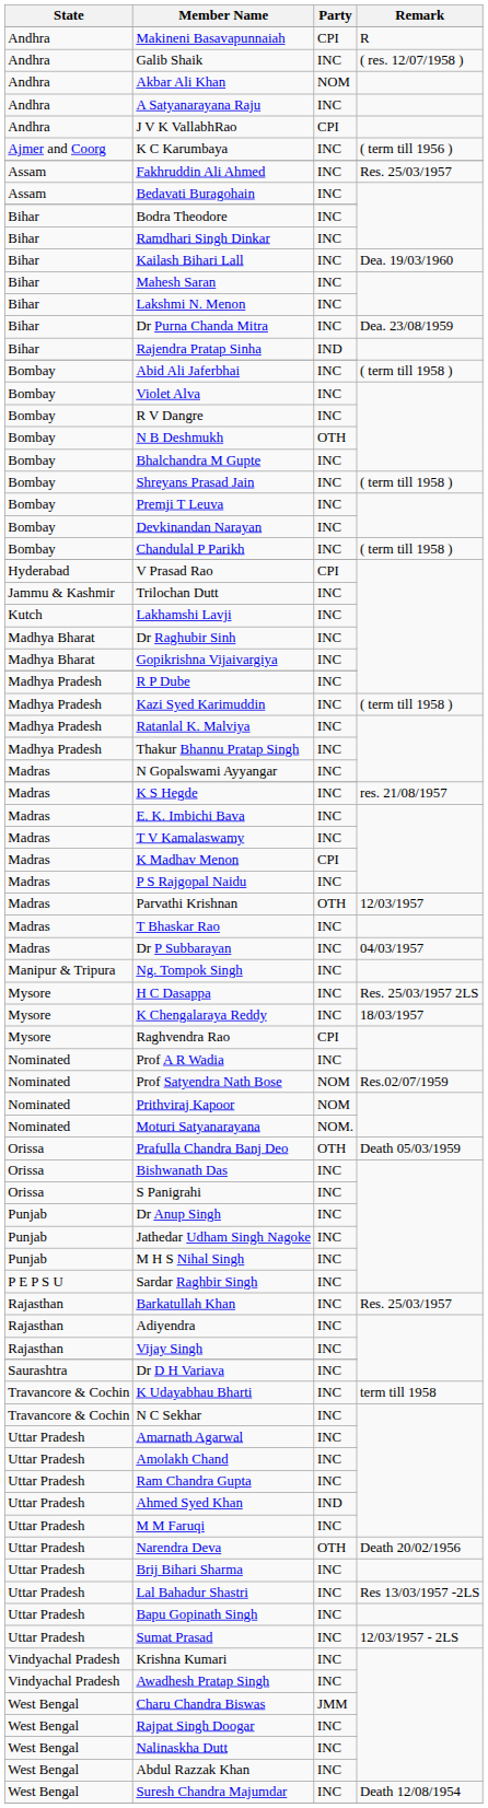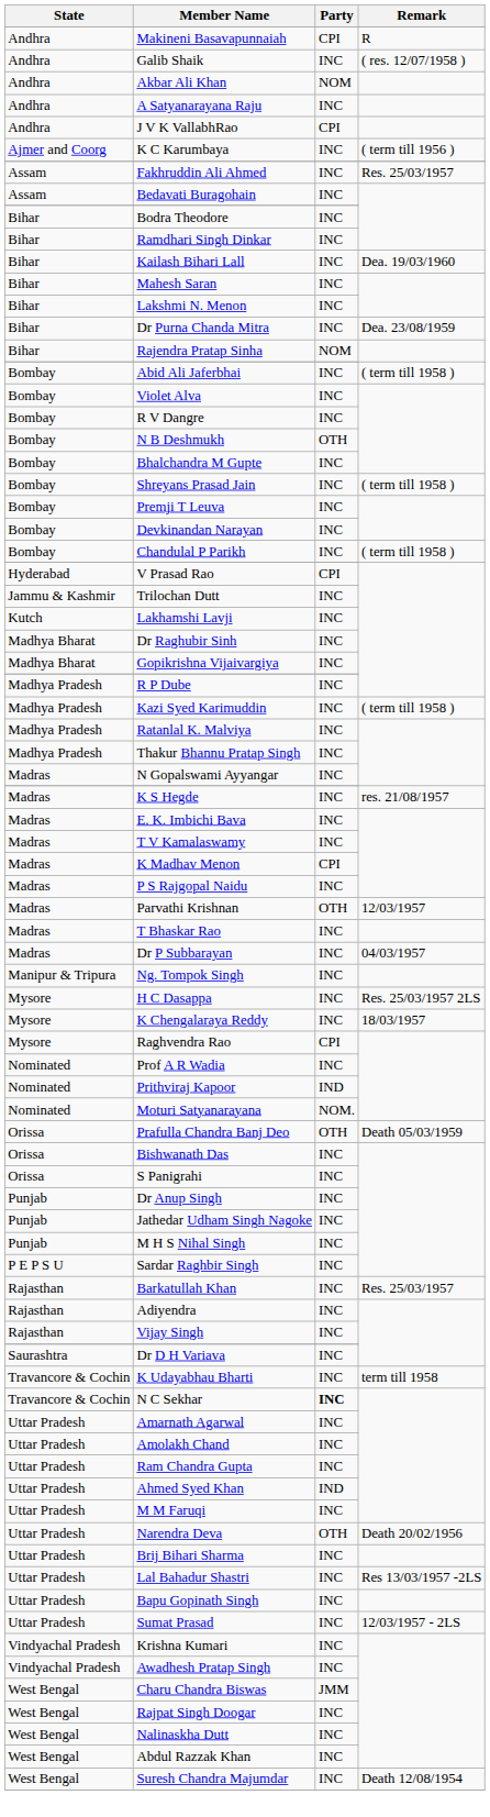 <table class="wikitable sortable">
 <tr>
 <th>State</th>
 <th>Member Name</th>
 <th>Party</th>
 <th>Remark</th>
 </tr>
 <tr>
 </tr>
 <tr>
 <td>Andhra</td>
 <td><a href='#'>Makineni Basavapunnaiah</a></td>
 <td>CPI</td>
 <td>R</td>
 </tr>
 <tr>
 <td>Andhra</td>
 <td>Galib Shaik</td>
 <td>INC</td>
 <td>( res. 12/07/1958 )</td>
 </tr>
 <tr>
 <td>Andhra</td>
 <td><a href='#'>Akbar Ali Khan</a></td>
 <td>NOM</td>
 <td></td>
 </tr>
 <tr>
 <td>Andhra</td>
 <td><a href='#'>A Satyanarayana Raju</a></td>
 <td>INC</td>
 <td></td>
 </tr>
 <tr>
 <td>Andhra</td>
 <td>J V K VallabhRao</td>
 <td>CPI</td>
 <td></td>
 </tr>
 <tr>
 <td><a href='#'>Ajmer</a> and <a href='#'>Coorg</a></td>
 <td>K C Karumbaya</td>
 <td>INC</td>
 <td>( term till 1956 )</td>
 </tr>
 <tr>
 </tr>
 <tr>
 <td>Assam</td>
 <td><a href='#'>Fakhruddin Ali Ahmed</a></td>
 <td>INC</td>
 <td>Res. 25/03/1957</td>
 </tr>
 <tr>
 <td>Assam</td>
 <td><a href='#'>Bedavati Buragohain </a></td>
 <td>INC</td>
 </tr>
 <tr>
 </tr>
 <tr>
 <td>Bihar</td>
 <td>Bodra Theodore</td>
 <td>INC</td>
 </tr>
 <tr>
 <td>Bihar</td>
 <td><a href='#'>Ramdhari Singh Dinkar</a></td>
 <td>INC</td>
 </tr>
 <tr>
 <td>Bihar</td>
 <td><a href='#'>Kailash Bihari Lall</a></td>
 <td>INC</td>
 <td>Dea. 19/03/1960</td>
 </tr>
 <tr>
 <td>Bihar</td>
 <td><a href='#'>Mahesh Saran</a></td>
 <td>INC</td>
 </tr>
 <tr>
 <td>Bihar</td>
 <td><a href='#'>Lakshmi N. Menon</a></td>
 <td>INC</td>
 </tr>
 <tr>
 <td>Bihar</td>
 <td>Dr <a href='#'>Purna Chanda Mitra</a></td>
 <td>INC</td>
 <td>Dea. 23/08/1959</td>
 </tr>
 <tr>
 <td>Bihar</td>
 <td><a href='#'>Rajendra Pratap Sinha</a></td>
-<td>IND</td>
+<td>NOM</td>
 </tr>
 <tr>
 </tr>
 <tr>
 <td>Bombay</td>
 <td><a href='#'>Abid Ali Jaferbhai</a></td>
 <td>INC</td>
 <td>( term till 1958 )</td>
 </tr>
 <tr>
 <td>Bombay</td>
 <td><a href='#'>Violet Alva</a></td>
 <td>INC</td>
 </tr>
 <tr>
 <td>Bombay</td>
 <td>R V Dangre</td>
 <td>INC</td>
 </tr>
 <tr>
 <td>Bombay</td>
 <td><a href='#'>N B Deshmukh</a></td>
 <td>OTH</td>
 </tr>
 <tr>
 <td>Bombay</td>
 <td><a href='#'>Bhalchandra M Gupte</a></td>
 <td>INC</td>
 </tr>
 <tr>
 <td>Bombay</td>
 <td><a href='#'>Shreyans Prasad Jain</a></td>
 <td>INC</td>
 <td>( term till 1958 )</td>
 </tr>
 <tr>
 <td>Bombay</td>
 <td><a href='#'>Premji T Leuva</a></td>
 <td>INC</td>
 </tr>
 <tr>
 <td>Bombay</td>
 <td><a href='#'>Devkinandan Narayan</a></td>
 <td>INC</td>
 </tr>
 <tr>
 <td>Bombay</td>
 <td><a href='#'>Chandulal P Parikh</a></td>
 <td>INC</td>
 <td>( term till 1958 )</td>
 </tr>
 <tr>
 </tr>
 <tr>
 <td>Hyderabad</td>
 <td>V Prasad Rao</td>
 <td>CPI</td>
 </tr>
 <tr>
 <td>Jammu & Kashmir</td>
 <td>Trilochan Dutt</td>
 <td>INC</td>
 </tr>
 <tr>
 <td>Kutch</td>
 <td><a href='#'>Lakhamshi Lavji</a></td>
 <td>INC</td>
 </tr>
 <tr>
 <td>Madhya Bharat</td>
 <td>Dr <a href='#'>Raghubir Sinh</a></td>
 <td>INC</td>
 </tr>
 <tr>
 <td>Madhya Bharat</td>
 <td><a href='#'>Gopikrishna Vijaivargiya</a></td>
 <td>INC</td>
 </tr>
 <tr>
 </tr>
 <tr>
 <td>Madhya Pradesh</td>
 <td><a href='#'>R P Dube</a></td>
 <td>INC</td>
 </tr>
 <tr>
 <td>Madhya Pradesh</td>
 <td><a href='#'>Kazi Syed Karimuddin</a></td>
 <td>INC</td>
 <td>( term till 1958 )</td>
 </tr>
 <tr>
 <td>Madhya Pradesh</td>
 <td><a href='#'>Ratanlal K. Malviya</a></td>
 <td>INC</td>
 </tr>
 <tr>
 <td>Madhya Pradesh</td>
 <td>Thakur <a href='#'>Bhannu Pratap Singh</a></td>
 <td>INC</td>
 </tr>
 <tr>
 <td>Madras</td>
 <td>N Gopalswami Ayyangar</td>
 <td>INC</td>
 </tr>
 <tr>
 </tr>
 <tr>
 <td>Madras</td>
 <td><a href='#'>K S Hegde</a></td>
 <td>INC</td>
 <td>res. 21/08/1957</td>
 </tr>
 <tr>
 <td>Madras</td>
 <td><a href='#'>E. K. Imbichi Bava</a></td>
 <td>INC</td>
 </tr>
 <tr>
 <td>Madras</td>
 <td><a href='#'>T V Kamalaswamy</a></td>
 <td>INC</td>
 </tr>
 <tr>
 <td>Madras</td>
 <td><a href='#'>K Madhav Menon</a></td>
 <td>CPI</td>
 </tr>
 <tr>
 <td>Madras</td>
 <td><a href='#'>P S Rajgopal Naidu</a></td>
 <td>INC</td>
 </tr>
 <tr>
 <td>Madras</td>
 <td>Parvathi Krishnan</td>
 <td>OTH</td>
 <td>12/03/1957</td>
 </tr>
 <tr>
 <td>Madras</td>
 <td><a href='#'>T Bhaskar Rao</a></td>
 <td>INC</td>
 <td></td>
 </tr>
 <tr>
 <td>Madras</td>
 <td>Dr <a href='#'>P Subbarayan</a></td>
 <td>INC</td>
 <td>04/03/1957</td>
 </tr>
 <tr>
 <td>Manipur & Tripura</td>
 <td><a href='#'>Ng. Tompok Singh</a></td>
 <td>INC</td>
 <td></td>
 </tr>
 <tr>
 <td>Mysore</td>
 <td><a href='#'>H C Dasappa</a></td>
 <td>INC</td>
 <td>Res. 25/03/1957 2LS</td>
 </tr>
 <tr>
 <td>Mysore</td>
 <td><a href='#'>K Chengalaraya Reddy</a></td>
 <td>INC</td>
 <td>18/03/1957</td>
 </tr>
 <tr>
 <td>Mysore</td>
 <td>Raghvendra Rao</td>
 <td>CPI</td>
 </tr>
 <tr>
 <td>Nominated</td>
 <td>Prof <a href='#'>A R Wadia</a></td>
 <td>INC</td>
 </tr>
 <tr>
 <td>Nominated</td>
-<td>Prof <a href='#'>Satyendra Nath Bose</a></td>
-<td>NOM</td>
-<td>Res.02/07/1959</td>
-</tr>
-<tr>
-<td>Nominated</td>
 <td><a href='#'>Prithviraj Kapoor</a></td>
-<td>NOM</td>
+<td>IND</td>
 </tr>
 <tr>
 <td>Nominated</td>
 <td><a href='#'>Moturi Satyanarayana</a></td>
 <td>NOM.</td>
 </tr>
 <tr>
 <td>Orissa</td>
 <td><a href='#'>Prafulla Chandra Banj Deo</a></td>
 <td>OTH</td>
 <td>Death 05/03/1959</td>
 </tr>
 <tr>
 <td>Orissa</td>
 <td><a href='#'>Bishwanath Das</a></td>
 <td>INC</td>
 </tr>
 <tr>
 <td>Orissa</td>
 <td>S Panigrahi</td>
 <td>INC</td>
 </tr>
 <tr>
 <td>Punjab</td>
 <td>Dr <a href='#'>Anup Singh</a></td>
 <td>INC</td>
 </tr>
 <tr>
 <td>Punjab</td>
 <td>Jathedar <a href='#'>Udham Singh Nagoke</a></td>
 <td>INC</td>
 </tr>
 <tr>
 <td>Punjab</td>
 <td>M H S <a href='#'>Nihal Singh</a></td>
 <td>INC</td>
 </tr>
 <tr>
 <td>P E P S U</td>
 <td>Sardar <a href='#'>Raghbir Singh</a></td>
 <td>INC</td>
 </tr>
 <tr>
 <td>Rajasthan</td>
 <td><a href='#'>Barkatullah Khan</a></td>
 <td>INC</td>
 <td>Res. 25/03/1957</td>
 </tr>
 <tr>
 <td>Rajasthan</td>
 <td>Adiyendra</td>
 <td>INC</td>
 </tr>
 <tr>
 <td>Rajasthan</td>
 <td><a href='#'>Vijay Singh</a></td>
 <td>INC</td>
 </tr>
 <tr>
 </tr>
 <tr>
 <td>Saurashtra</td>
 <td>Dr <a href='#'>D H Variava</a></td>
 <td>INC</td>
 </tr>
 <tr>
 <td>Travancore & Cochin</td>
 <td><a href='#'>K Udayabhau Bharti</a></td>
 <td>INC</td>
 <td>term till 1958</td>
 </tr>
 <tr>
 <td>Travancore & Cochin</td>
 <td>N C Sekhar</td>
-<td>INC</td>
+<td><strong>INC</strong></td>
 </tr>
 <tr>
 <td>Uttar Pradesh</td>
 <td><a href='#'>Amarnath Agarwal</a></td>
 <td>INC</td>
 </tr>
 <tr>
 <td>Uttar Pradesh</td>
 <td><a href='#'>Amolakh Chand</a></td>
 <td>INC</td>
 </tr>
 <tr>
 <td>Uttar Pradesh</td>
 <td><a href='#'>Ram Chandra Gupta</a></td>
 <td>INC</td>
 </tr>
 <tr>
 <td>Uttar Pradesh</td>
 <td><a href='#'>Ahmed Syed Khan</a></td>
 <td>IND</td>
 </tr>
 <tr>
 <td>Uttar Pradesh</td>
 <td><a href='#'>M M Faruqi</a></td>
 <td>INC</td>
 </tr>
 <tr>
 <td>Uttar Pradesh</td>
 <td><a href='#'>Narendra Deva</a></td>
 <td>OTH</td>
 <td>Death 20/02/1956</td>
 </tr>
 <tr>
 <td>Uttar Pradesh</td>
 <td><a href='#'>Brij Bihari Sharma</a></td>
 <td>INC</td>
 </tr>
 <tr>
 <td>Uttar Pradesh</td>
 <td><a href='#'>Lal Bahadur Shastri</a></td>
 <td>INC</td>
 <td>Res 13/03/1957 -2LS</td>
 </tr>
 <tr>
 <td>Uttar Pradesh</td>
 <td><a href='#'>Bapu Gopinath Singh</a></td>
 <td>INC</td>
 </tr>
 <tr>
 <td>Uttar Pradesh</td>
 <td><a href='#'>Sumat Prasad</a></td>
 <td>INC</td>
 <td>12/03/1957 - 2LS</td>
 </tr>
 <tr>
 <td>Vindyachal Pradesh</td>
 <td>Krishna Kumari</td>
 <td>INC</td>
 </tr>
 <tr>
 <td>Vindyachal Pradesh</td>
 <td><a href='#'>Awadhesh Pratap Singh</a></td>
 <td>INC</td>
 </tr>
 <tr>
 <td>West Bengal</td>
 <td><a href='#'>Charu Chandra Biswas</a></td>
 <td>JMM</td>
 </tr>
 <tr>
 <td>West Bengal</td>
 <td><a href='#'>Rajpat Singh Doogar</a></td>
 <td>INC</td>
 </tr>
 <tr>
 <td>West Bengal</td>
 <td><a href='#'>Nalinaskha Dutt</a></td>
 <td>INC</td>
 </tr>
 <tr>
 <td>West Bengal</td>
 <td>Abdul Razzak Khan</td>
 <td>INC</td>
 </tr>
 <tr>
 <td>West Bengal</td>
 <td><a href='#'>Suresh Chandra Majumdar</a></td>
 <td>INC</td>
 <td>Death 12/08/1954</td>
 </tr>
 <tr>
 </tr>
 </table>
